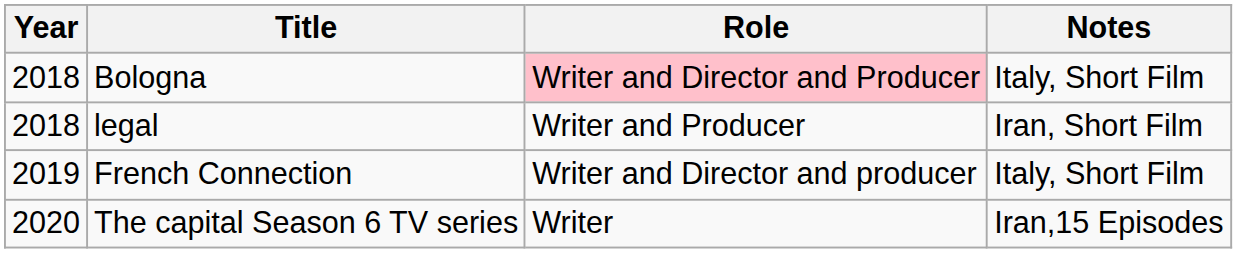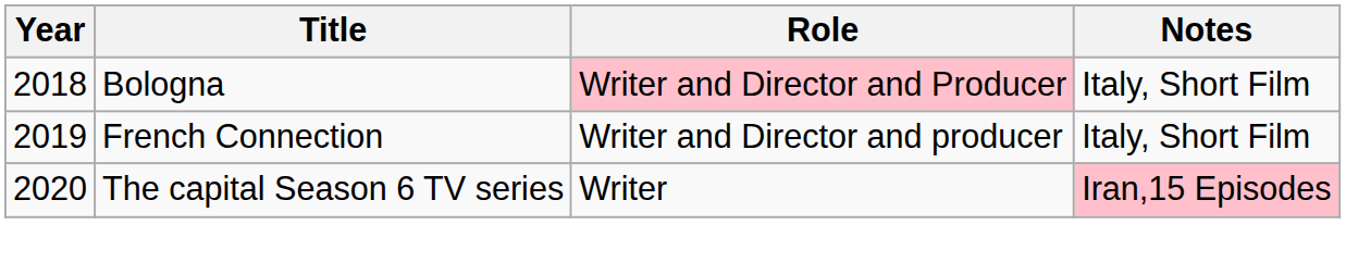 <table class="wikitable sortable">
 <tr>
 <th>Year</th>
 <th>Title</th>
 <th>Role</th>
 <th>Notes</th>
 </tr>
 <tr>
 <td>2018</td>
 <td>Bologna</td>
 <td style="background: pink;">Writer and Director and Producer</td>
 <td>Italy, Short Film</td>
 </tr>
 <tr>
-<td>2018</td>
-<td>legal</td>
-<td>Writer and Producer</td>
-<td>Iran, Short Film</td>
-</tr>
-<tr>
 <td>2019</td>
 <td>French Connection</td>
 <td>Writer and Director and producer</td>
 <td>Italy, Short Film</td>
 </tr>
 <tr>
 <td>2020</td>
 <td>The capital Season 6 TV series</td>
 <td>Writer</td>
-<td>Iran,15 Episodes</td>
+<td style="background: pink;">Iran,15 Episodes</td>
 </tr>
 </table>
